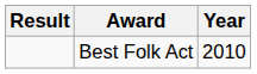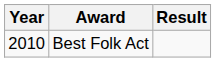 <table class="wikitable">
 <tr>
+<th><strong>Year</strong></th>
+<th><strong>Award</strong></th>
 <th><strong>Result</strong></th>
-<th><strong>Award</strong></th>
-<th><strong>Year</strong></th>
 </tr>
 <tr>
+<td>2010</td>
+<td>Best Folk Act</td>
 <td></td>
-<td>Best Folk Act</td>
-<td>2010</td>
 </tr>
 </table>
